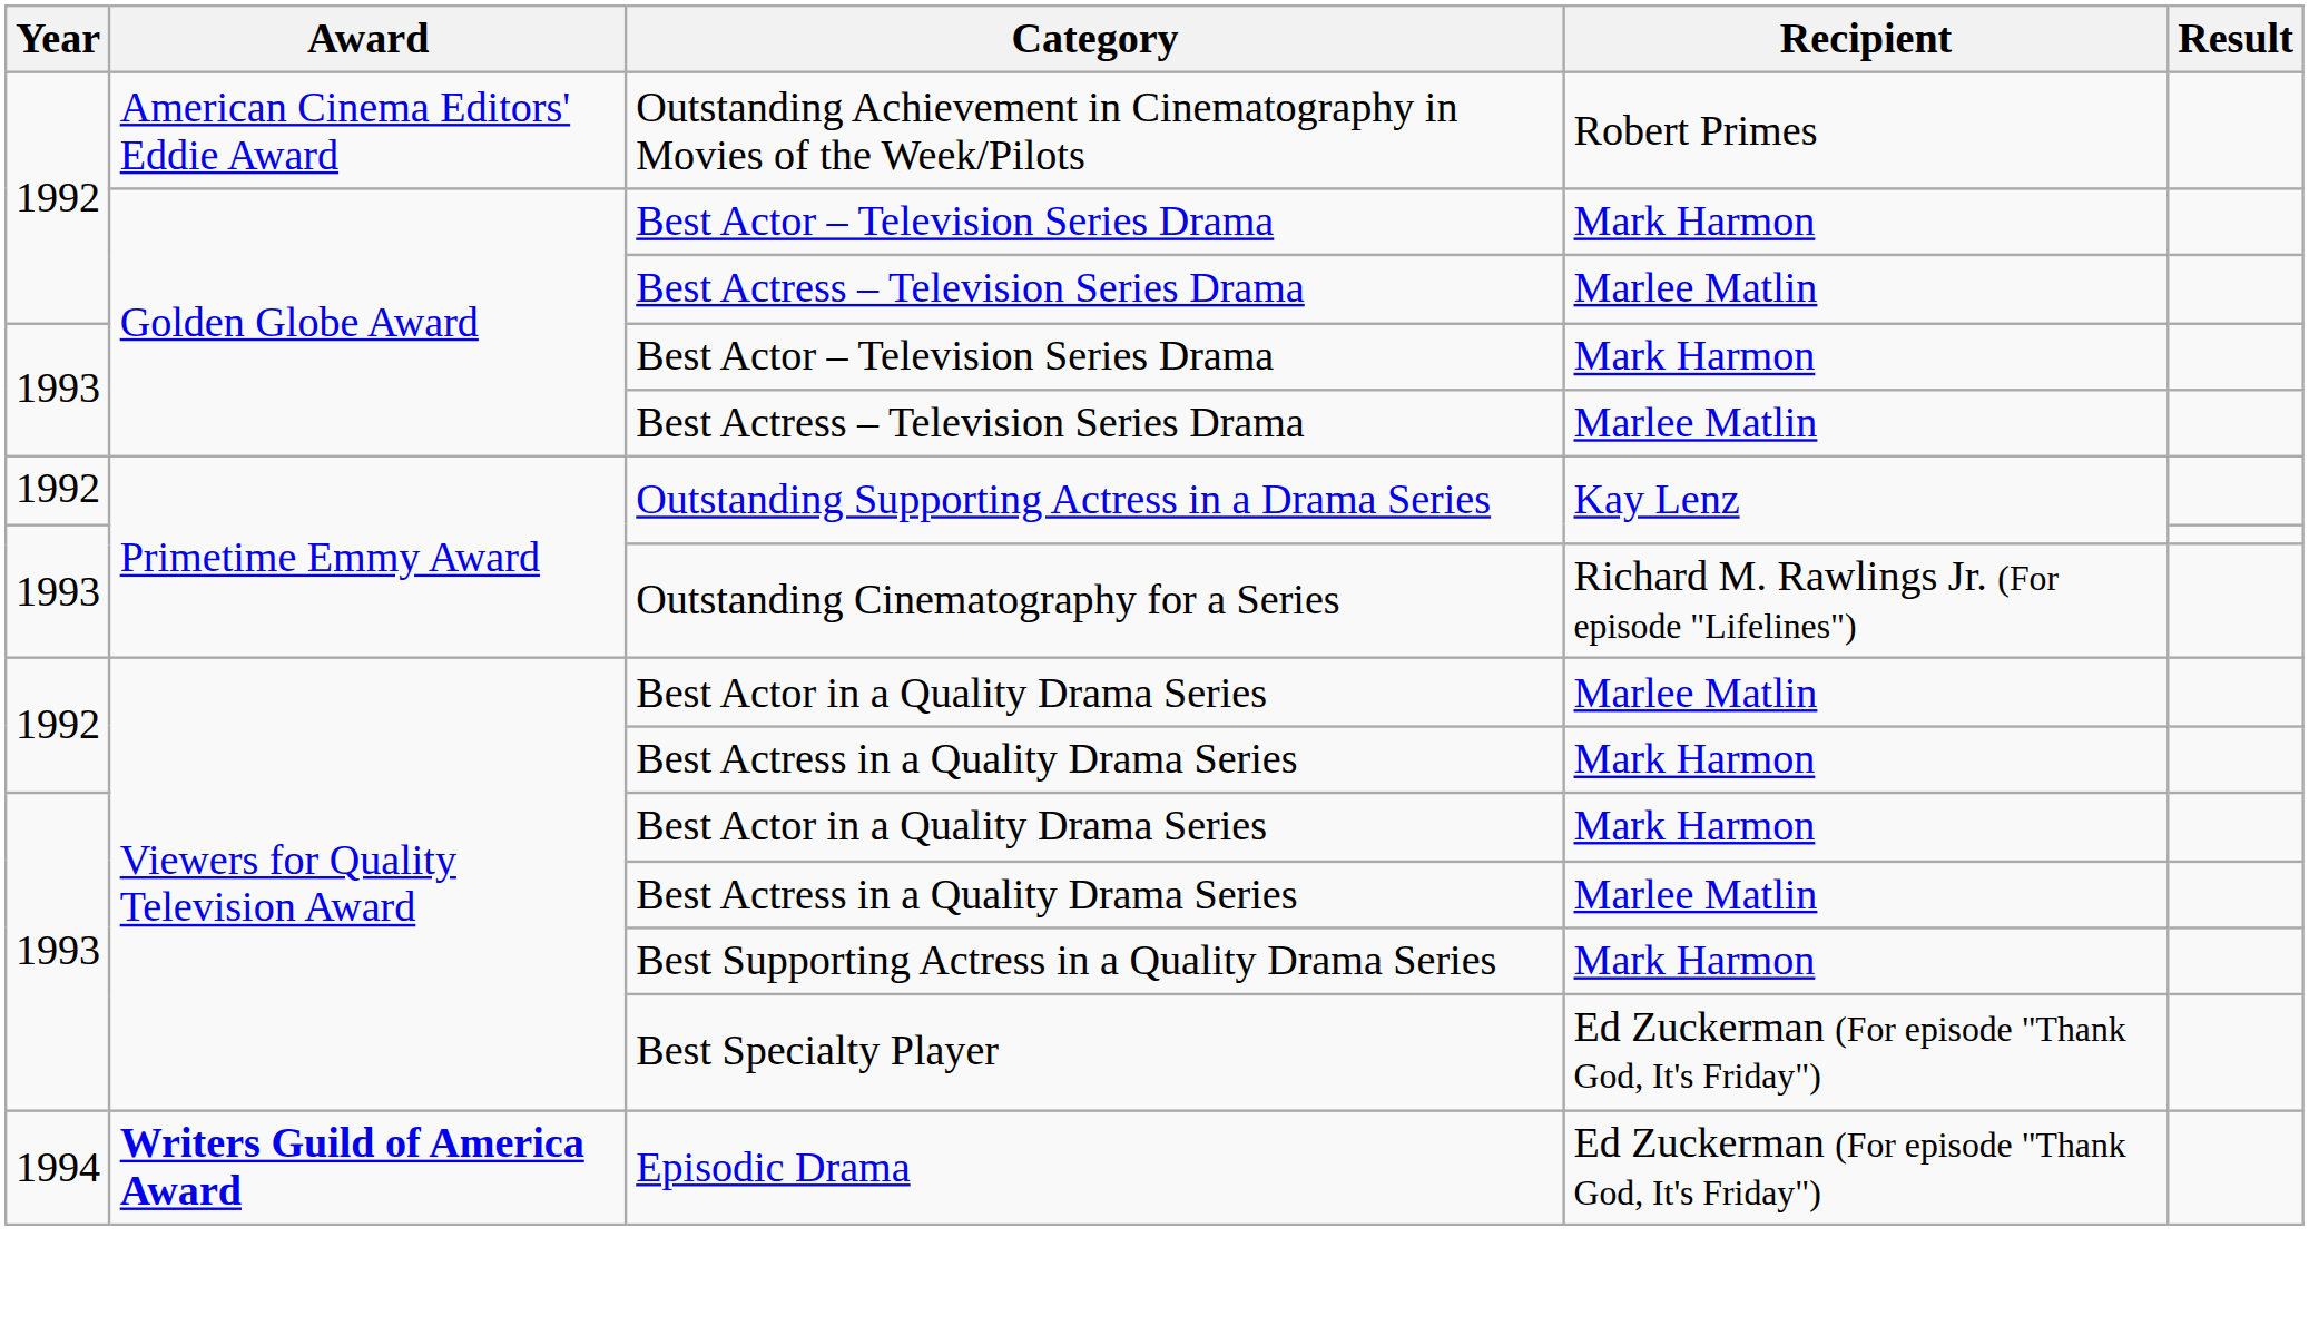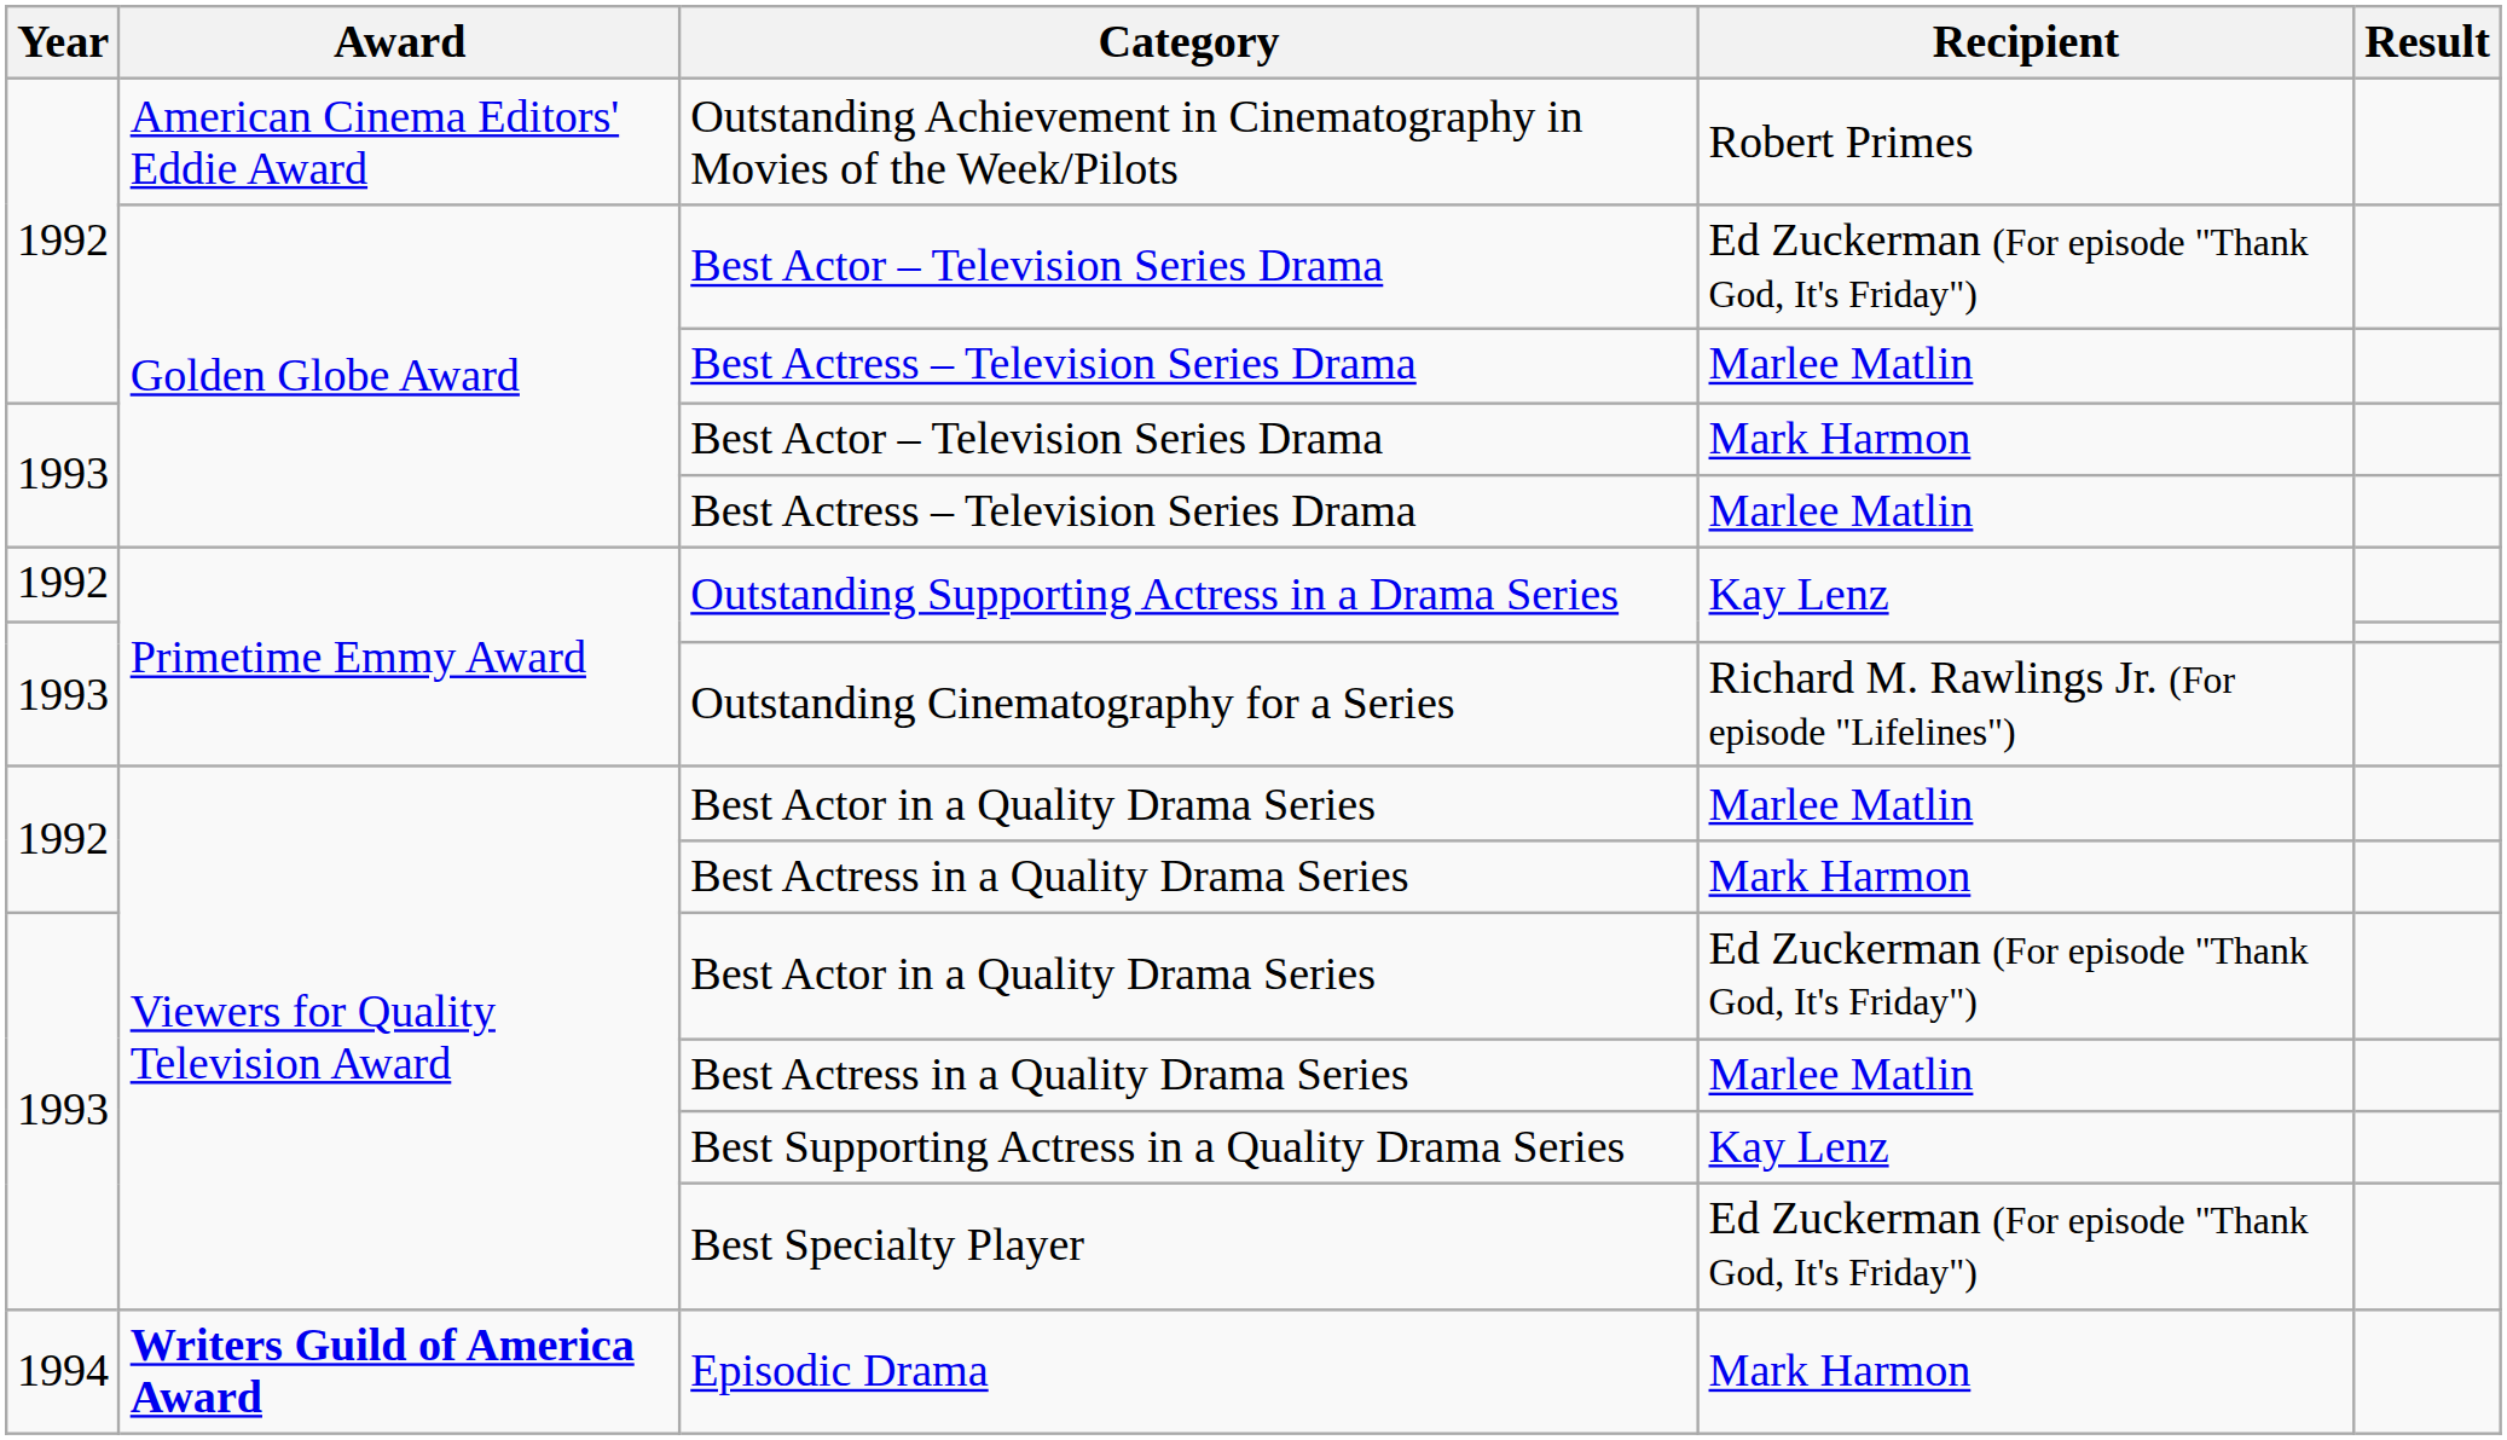 <table class="wikitable">
 <tr>
 <th>Year</th>
 <th>Award</th>
 <th>Category</th>
 <th>Recipient</th>
 <th>Result</th>
 </tr>
 <tr>
 <td rowspan=3>1992</td>
 <td><a href='#'>American Cinema Editors' Eddie Award</a></td>
 <td>Outstanding Achievement in Cinematography in Movies of the Week/Pilots</td>
 <td>Robert Primes</td>
 <td></td>
 </tr>
 <tr>
 <td rowspan=4><a href='#'>Golden Globe Award</a></td>
 <td><a href='#'>Best Actor – Television Series Drama</a></td>
-<td><a href='#'>Mark Harmon</a></td>
+<td>Ed Zuckerman <small>(For episode "Thank God, It's Friday")</small></td>
 <td></td>
 </tr>
 <tr>
 <td><a href='#'>Best Actress – Television Series Drama</a></td>
 <td><a href='#'>Marlee Matlin</a></td>
 <td></td>
 </tr>
 <tr>
 <td rowspan=2>1993</td>
 <td>Best Actor – Television Series Drama</td>
 <td><a href='#'>Mark Harmon</a></td>
 <td></td>
 </tr>
 <tr>
 <td>Best Actress – Television Series Drama</td>
 <td><a href='#'>Marlee Matlin</a></td>
 <td></td>
 </tr>
 <tr>
 <td>1992</td>
 <td rowspan=3><a href='#'>Primetime Emmy Award</a></td>
 <td rowspan=2><a href='#'>Outstanding Supporting Actress in a Drama Series</a></td>
 <td rowspan=2><a href='#'>Kay Lenz</a></td>
 <td></td>
 </tr>
 <tr>
 <td rowspan=2>1993</td>
 <td></td>
 </tr>
 <tr>
 <td>Outstanding Cinematography for a Series</td>
 <td>Richard M. Rawlings Jr. <small>(For episode "Lifelines")</small></td>
 <td></td>
 </tr>
 <tr>
 <td rowspan=2>1992</td>
 <td rowspan=6><a href='#'>Viewers for Quality Television Award</a></td>
 <td>Best Actor in a Quality Drama Series</td>
 <td><a href='#'>Marlee Matlin</a></td>
 <td></td>
 </tr>
 <tr>
 <td>Best Actress in a Quality Drama Series</td>
 <td><a href='#'>Mark Harmon</a></td>
 <td></td>
 </tr>
 <tr>
 <td rowspan=4>1993</td>
 <td>Best Actor in a Quality Drama Series</td>
-<td><a href='#'>Mark Harmon</a></td>
+<td>Ed Zuckerman <small>(For episode "Thank God, It's Friday")</small></td>
 <td></td>
 </tr>
 <tr>
 <td>Best Actress in a Quality Drama Series</td>
 <td><a href='#'>Marlee Matlin</a></td>
 <td></td>
 </tr>
 <tr>
 <td>Best Supporting Actress in a Quality Drama Series</td>
-<td><a href='#'>Mark Harmon</a></td>
+<td><a href='#'>Kay Lenz</a></td>
 <td></td>
 </tr>
 <tr>
 <td>Best Specialty Player</td>
 <td>Ed Zuckerman <small>(For episode "Thank God, It's Friday")</small></td>
 <td></td>
 </tr>
 <tr>
 <td>1994</td>
 <td><strong><a href='#'>Writers Guild of America Award</a></strong></td>
 <td><a href='#'>Episodic Drama</a></td>
-<td>Ed Zuckerman <small>(For episode "Thank God, It's Friday")</small></td>
+<td><a href='#'>Mark Harmon</a></td>
 <td></td>
 </tr>
 </table>
